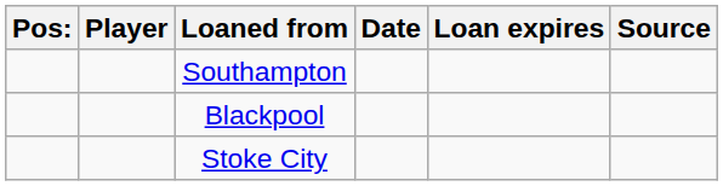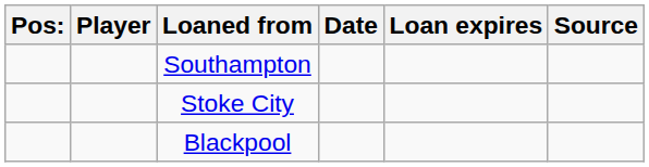 <table class="wikitable sortable" style="text-align:center; font-size:95%;">
 <tr>
 <th>Pos:</th>
 <th>Player</th>
 <th>Loaned from</th>
 <th>Date</th>
 <th>Loan expires</th>
 <th>Source</th>
 </tr>
 <tr>
 <td style="text-align:center;"></td>
 <td></td>
 <td> <a href='#'>Southampton</a></td>
 <td></td>
 <td></td>
 <td></td>
 </tr>
 <tr>
 <td style="text-align:center;"></td>
 <td></td>
-<td> <a href='#'>Blackpool</a></td>
+<td> <a href='#'>Stoke City</a></td>
 <td></td>
 <td></td>
 <td></td>
 </tr>
 <tr>
 <td style="text-align:center;"></td>
 <td></td>
-<td> <a href='#'>Stoke City</a></td>
+<td> <a href='#'>Blackpool</a></td>
 <td></td>
 <td></td>
 <td></td>
 </tr>
 </table>
